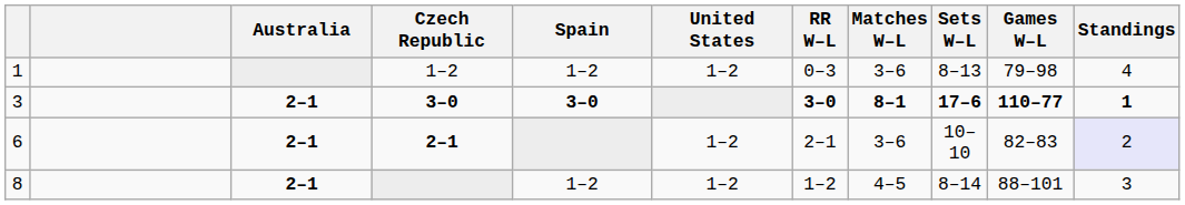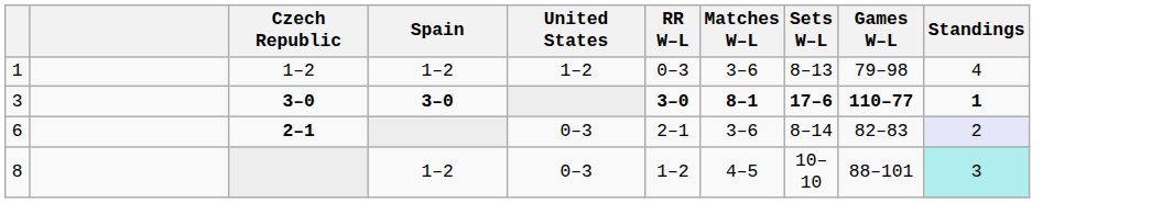 <table class="wikitable" style="text-align:center; font-size:90%">
 <tr>
 <th width=10></th>
 <th width=125></th>
-<th width=85>Australia<br></th>
 <th width=85>Czech Republic<br></th>
 <th width=85>Spain<br></th>
 <th width=85>United States<br></th>
 <th width=30>RR W–L</th>
 <th width=30>Matches W–L</th>
 <th width=30>Sets W–L</th>
 <th width=50>Games W–L</th>
 <th>Standings</th>
 </tr>
 <tr>
 <td>1</td>
 <td style="text-align:left;"></td>
-<td style="background:#EDEDED;"></td>
 <td>1–2</td>
 <td>1–2</td>
 <td>1–2</td>
 <td>0–3</td>
 <td>3–6</td>
 <td>8–13</td>
 <td>79–98</td>
 <td>4</td>
 </tr>
 <tr>
 <td>3</td>
 <td style="text-align:left;"><strong></strong></td>
-<td><strong>2–1</strong></td>
 <td><strong>3–0</strong></td>
 <td><strong>3–0</strong></td>
 <td style="background:#EDEDED;"></td>
 <td><strong>3–0</strong></td>
 <td><strong>8–1</strong></td>
 <td><strong>17–6</strong></td>
 <td><strong>110–77</strong></td>
 <td><strong>1</strong></td>
 </tr>
 <tr>
 <td>6</td>
 <td style="text-align:left;"></td>
 <td><strong>2–1</strong></td>
-<td><strong>2–1</strong></td>
 <td style="background:#EDEDED;"></td>
-<td>1–2</td>
+<td>0–3</td>
 <td>2–1</td>
 <td>3–6</td>
-<td>10–10</td>
+<td>8–14</td>
 <td>82–83</td>
 <td style="background: lavender;">2</td>
 </tr>
 <tr>
 <td>8</td>
 <td style="text-align:left;"></td>
-<td><strong>2–1</strong></td>
 <td style="background:#EDEDED;"></td>
 <td>1–2</td>
-<td>1–2</td>
+<td>0–3</td>
 <td>1–2</td>
 <td>4–5</td>
-<td>8–14</td>
+<td>10–10</td>
 <td>88–101</td>
-<td>3</td>
+<td style="background: paleturquoise;">3</td>
 </tr>
 </table>
